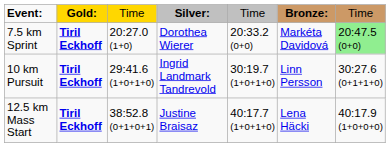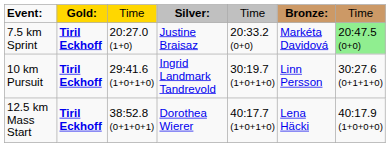 <table class="wikitable" width=85%>
 <tr>
 <td><strong>Event:</strong></td>
 <td style="text-align:center;background-color:gold;"><strong>Gold:</strong></td>
 <td style="text-align:center;background-color:gold;">Time</td>
 <td style="text-align:center;background-color:silver;"><strong>Silver:</strong></td>
 <td style="text-align:center;background-color:silver;">Time</td>
 <td style="text-align:center;background-color:#CC9966;"><strong>Bronze:</strong></td>
 <td style="text-align:center;background-color:#CC9966;">Time</td>
 </tr>
 <tr>
 <td>7.5 km Sprint</td>
 <td><strong><a href='#'>Tiril Eckhoff</a></strong><br><small></small></td>
 <td>20:27.0<br><small>(1+0)</small></td>
-<td><a href='#'>Dorothea Wierer</a><br><small></small></td>
+<td><a href='#'>Justine Braisaz</a><br><small></small></td>
 <td>20:33.2<br><small>(0+0)</small></td>
 <td><a href='#'>Markéta Davidová</a><br><small></small></td>
 <td style="background: lightgreen;">20:47.5<br><small>(0+0)</small></td>
 </tr>
 <tr>
 <td>10 km Pursuit</td>
 <td><strong><a href='#'>Tiril Eckhoff</a></strong><br><small></small></td>
 <td>29:41.6<br><small>(1+0+1+0)</small></td>
 <td><a href='#'>Ingrid Landmark Tandrevold</a><br><small></small></td>
 <td>30:19.7<br><small>(1+0+1+0)</small></td>
 <td><a href='#'>Linn Persson</a><br><small></small></td>
 <td>30:27.6<br><small>(0+1+1+0)</small></td>
 </tr>
 <tr>
 <td>12.5 km Mass Start</td>
 <td><strong><a href='#'>Tiril Eckhoff</a></strong><br><small></small></td>
 <td>38:52.8<br><small>(0+1+0+1)</small></td>
-<td><a href='#'>Justine Braisaz</a><br><small></small></td>
+<td><a href='#'>Dorothea Wierer</a><br><small></small></td>
 <td>40:17.7<br><small>(1+0+1+0)</small></td>
 <td><a href='#'>Lena Häcki</a><br><small></small></td>
 <td>40:17.9<br><small>(1+0+0+0)</small></td>
 </tr>
 </table>
